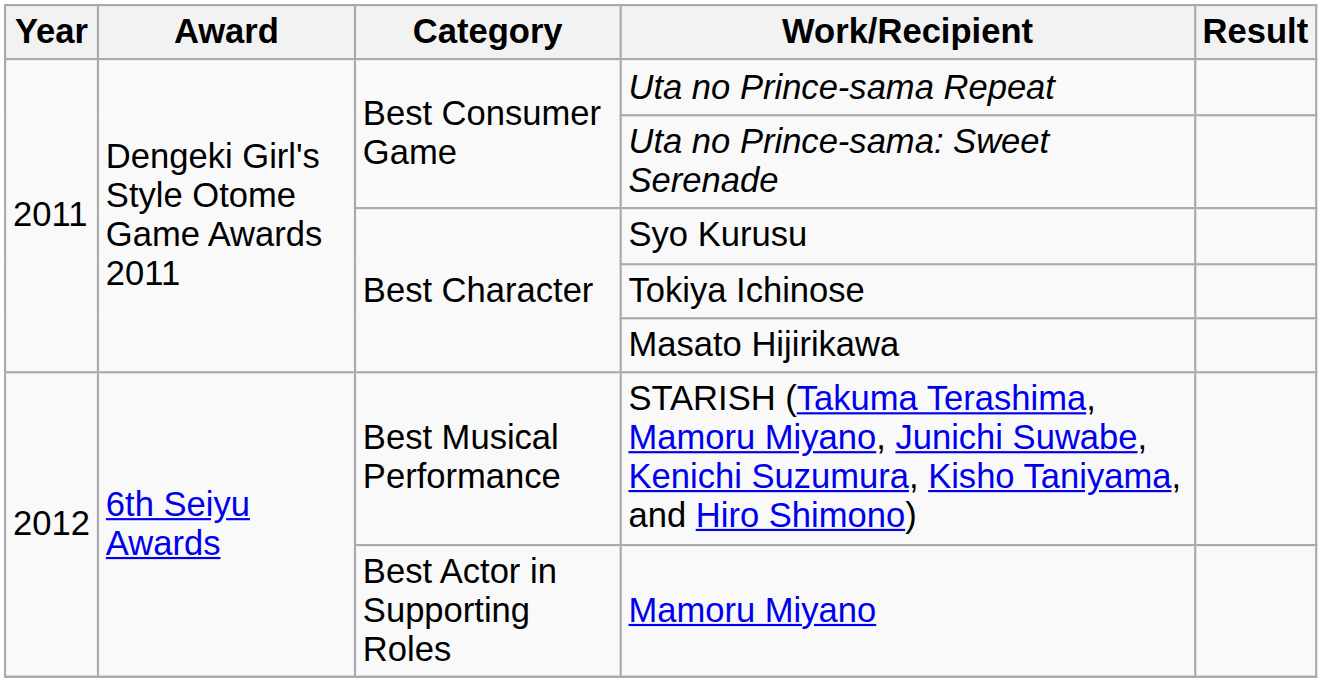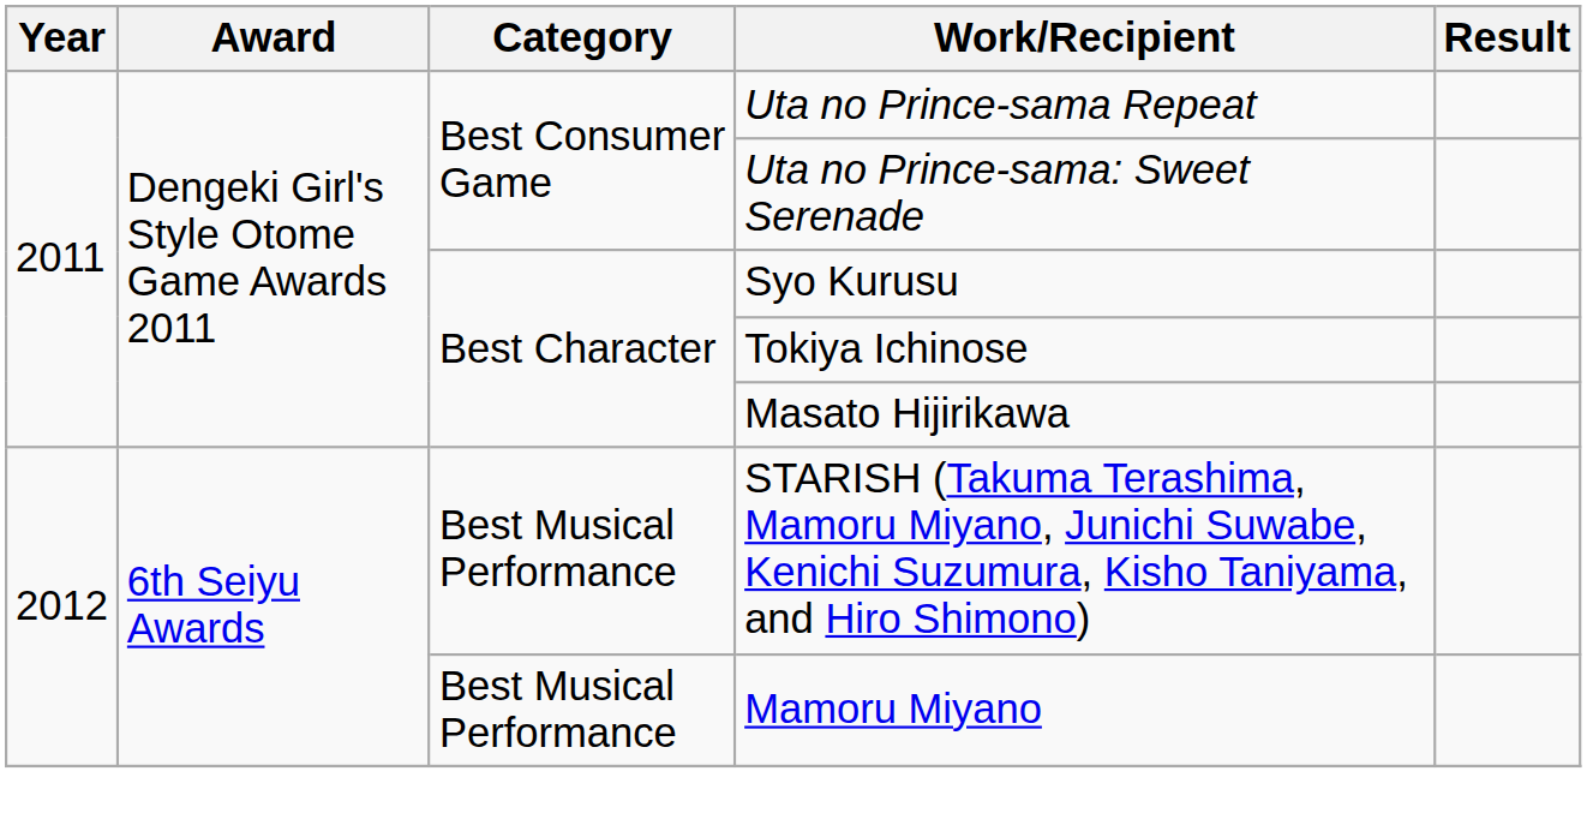 <table class="wikitable sortable">
 <tr>
 <th>Year</th>
 <th>Award</th>
 <th>Category</th>
 <th>Work/Recipient</th>
 <th>Result</th>
 </tr>
 <tr>
 <td rowspan="5">2011</td>
 <td rowspan="5">Dengeki Girl's Style Otome Game Awards 2011</td>
 <td rowspan="2">Best Consumer Game</td>
 <td><em>Uta no Prince-sama Repeat</em></td>
 <td></td>
 </tr>
 <tr>
 <td><em>Uta no Prince-sama: Sweet Serenade</em></td>
 <td></td>
 </tr>
 <tr>
 <td rowspan="3">Best Character</td>
 <td>Syo Kurusu</td>
 <td></td>
 </tr>
 <tr>
 <td>Tokiya Ichinose</td>
 <td></td>
 </tr>
 <tr>
 <td>Masato Hijirikawa</td>
 <td></td>
 </tr>
 <tr>
 <td rowspan="2">2012</td>
 <td rowspan="2"><a href='#'>6th Seiyu Awards</a></td>
 <td>Best Musical Performance</td>
 <td>STARISH (<a href='#'>Takuma Terashima</a>, <a href='#'>Mamoru Miyano</a>, <a href='#'>Junichi Suwabe</a>, <a href='#'>Kenichi Suzumura</a>, <a href='#'>Kisho Taniyama</a>, and <a href='#'>Hiro Shimono</a>)</td>
 <td></td>
 </tr>
 <tr>
-<td>Best Actor in Supporting Roles</td>
+<td>Best Musical Performance</td>
 <td><a href='#'>Mamoru Miyano</a><br></td>
 <td></td>
 </tr>
 <tr>
 </tr>
 </table>
